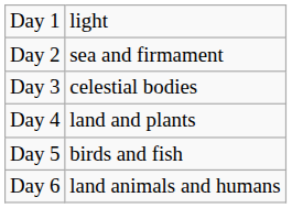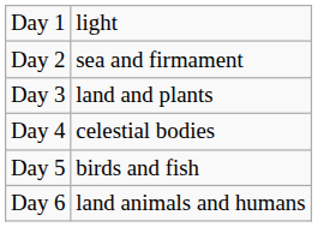 <table class="wikitable">
 <tr>
 <td>Day 1</td>
 <td>light</td>
 </tr>
 <tr>
 <td>Day 2</td>
 <td>sea and firmament</td>
 </tr>
 <tr>
 <td>Day 3</td>
-<td>celestial bodies</td>
+<td>land and plants</td>
 </tr>
 <tr>
 <td>Day 4</td>
-<td>land and plants</td>
+<td>celestial bodies</td>
 </tr>
 <tr>
 <td>Day 5</td>
 <td>birds and fish</td>
 </tr>
 <tr>
 <td>Day 6</td>
 <td>land animals and humans</td>
 </tr>
 </table>
